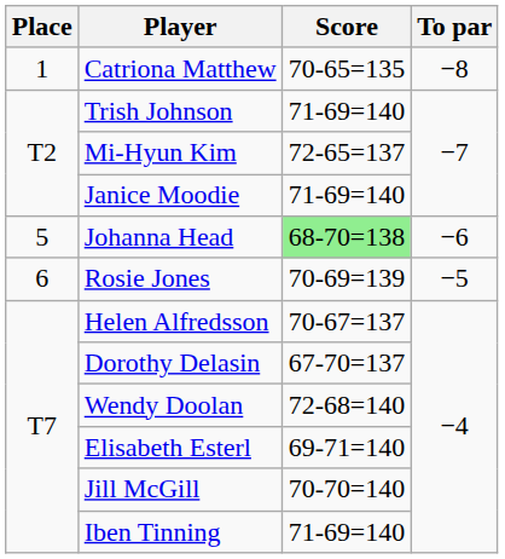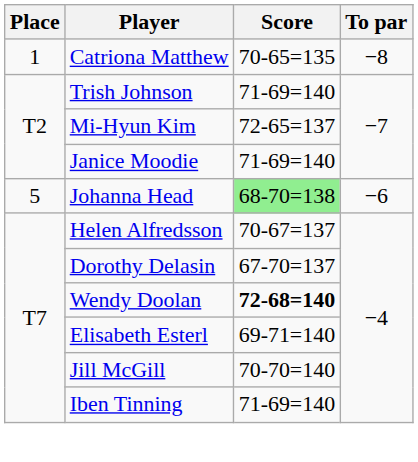 <table class="wikitable">
 <tr>
 <th>Place</th>
 <th>Player</th>
 <th>Score</th>
 <th>To par</th>
 </tr>
 <tr>
 <td align=center>1</td>
 <td> <a href='#'>Catriona Matthew</a></td>
 <td>70-65=135</td>
 <td align=center>−8</td>
 </tr>
 <tr>
 <td align=center rowspan=3>T2</td>
 <td> <a href='#'>Trish Johnson</a></td>
 <td>71-69=140</td>
 <td align=center rowspan=3>−7</td>
 </tr>
 <tr>
 <td> <a href='#'>Mi-Hyun Kim</a></td>
 <td>72-65=137</td>
 </tr>
 <tr>
 <td> <a href='#'>Janice Moodie</a></td>
 <td>71-69=140</td>
 </tr>
 <tr>
 <td align=center>5</td>
 <td> <a href='#'>Johanna Head</a></td>
 <td style="background: lightgreen;">68-70=138</td>
 <td align=center>−6</td>
 </tr>
 <tr>
-<td align=center>6</td>
-<td> <a href='#'>Rosie Jones</a></td>
-<td>70-69=139</td>
-<td align=center>−5</td>
-</tr>
-<tr>
 <td align=center rowspan=6>T7</td>
 <td> <a href='#'>Helen Alfredsson</a></td>
 <td>70-67=137</td>
 <td align=center rowspan=6>−4</td>
 </tr>
 <tr>
 <td> <a href='#'>Dorothy Delasin</a></td>
 <td>67-70=137</td>
 </tr>
 <tr>
 <td> <a href='#'>Wendy Doolan</a></td>
-<td>72-68=140</td>
+<td><strong>72-68=140</strong></td>
 </tr>
 <tr>
 <td> <a href='#'>Elisabeth Esterl</a></td>
 <td>69-71=140</td>
 </tr>
 <tr>
 <td> <a href='#'>Jill McGill</a></td>
 <td>70-70=140</td>
 </tr>
 <tr>
 <td> <a href='#'>Iben Tinning</a></td>
 <td>71-69=140</td>
 </tr>
 </table>
